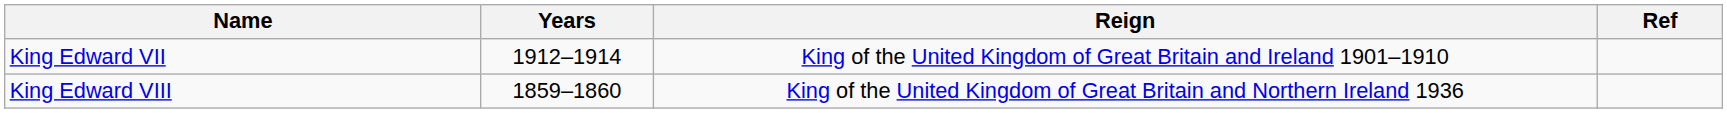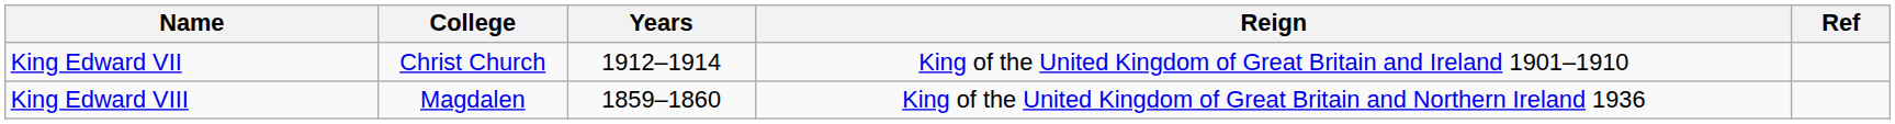 <table class="wikitable sortable" style="width:100%">
 <tr>
 <th width="*">Name</th>
+<th width="10%">College</th>
 <th width="10%">Years</th>
 <th width="55%">Reign</th>
 <th width="*">Ref</th>
 </tr>
 <tr valign="top">
 <td><a href='#'>King Edward VII</a></td>
+<td align="center"><a href='#'>Christ Church</a></td>
 <td align="center">1912–1914</td>
 <td align="center"><a href='#'>King</a> of the <a href='#'>United Kingdom of Great Britain and Ireland</a> 1901–1910</td>
 <td align="center"></td>
 </tr>
 <tr valign="top">
 <td><a href='#'>King Edward VIII</a></td>
+<td align="center"><a href='#'>Magdalen</a></td>
 <td align="center">1859–1860</td>
 <td align="center"><a href='#'>King</a> of the <a href='#'>United Kingdom of Great Britain and Northern Ireland</a> 1936</td>
 <td align="center"></td>
 </tr>
 </table>
